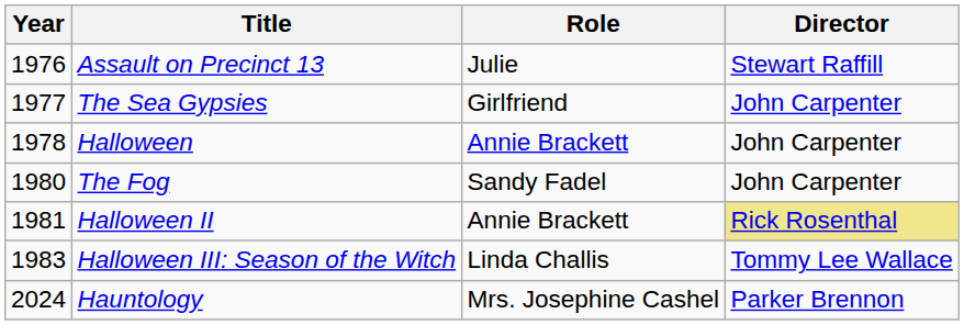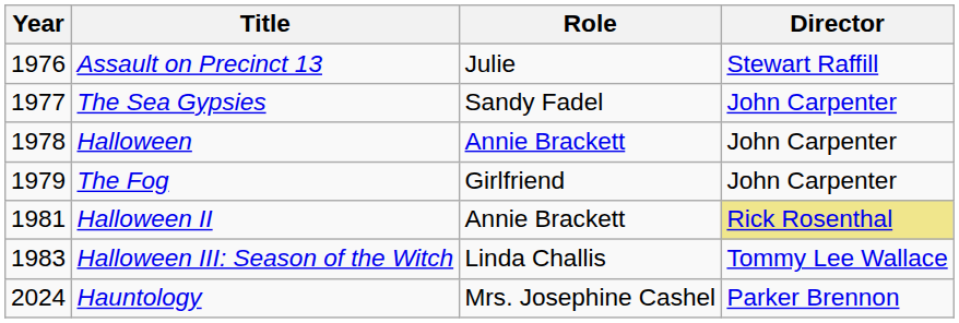 <table class="wikitable">
 <tr>
 <th scope="col">Year</th>
 <th scope="col">Title</th>
 <th scope="col">Role</th>
 <th scope="col">Director</th>
 </tr>
 <tr>
 <td>1976</td>
 <td><em><a href='#'>Assault on Precinct 13</a></em></td>
 <td>Julie</td>
 <td><a href='#'>Stewart Raffill</a></td>
 </tr>
 <tr>
 <td>1977</td>
 <td><em><a href='#'>The Sea Gypsies</a></em></td>
-<td>Girlfriend</td>
+<td>Sandy Fadel</td>
 <td><a href='#'>John Carpenter</a></td>
 </tr>
 <tr>
 <td>1978</td>
 <td><em><a href='#'>Halloween</a></em></td>
 <td><a href='#'>Annie Brackett</a></td>
 <td>John Carpenter</td>
 </tr>
 <tr>
-<td>1980</td>
+<td>1979</td>
 <td><em><a href='#'>The Fog</a></em></td>
-<td>Sandy Fadel</td>
+<td>Girlfriend</td>
 <td>John Carpenter</td>
 </tr>
 <tr>
 <td>1981</td>
 <td><em><a href='#'>Halloween II</a></em></td>
 <td>Annie Brackett </td>
 <td style="background: khaki;"><a href='#'>Rick Rosenthal</a></td>
 </tr>
 <tr>
 <td>1983</td>
 <td><em><a href='#'>Halloween III: Season of the Witch</a></em></td>
 <td>Linda Challis</td>
 <td><a href='#'>Tommy Lee Wallace</a></td>
 </tr>
 <tr>
 <td>2024</td>
 <td><em><a href='#'>Hauntology</a></em></td>
 <td>Mrs. Josephine Cashel</td>
 <td><a href='#'>Parker Brennon</a></td>
 </tr>
 </table>
